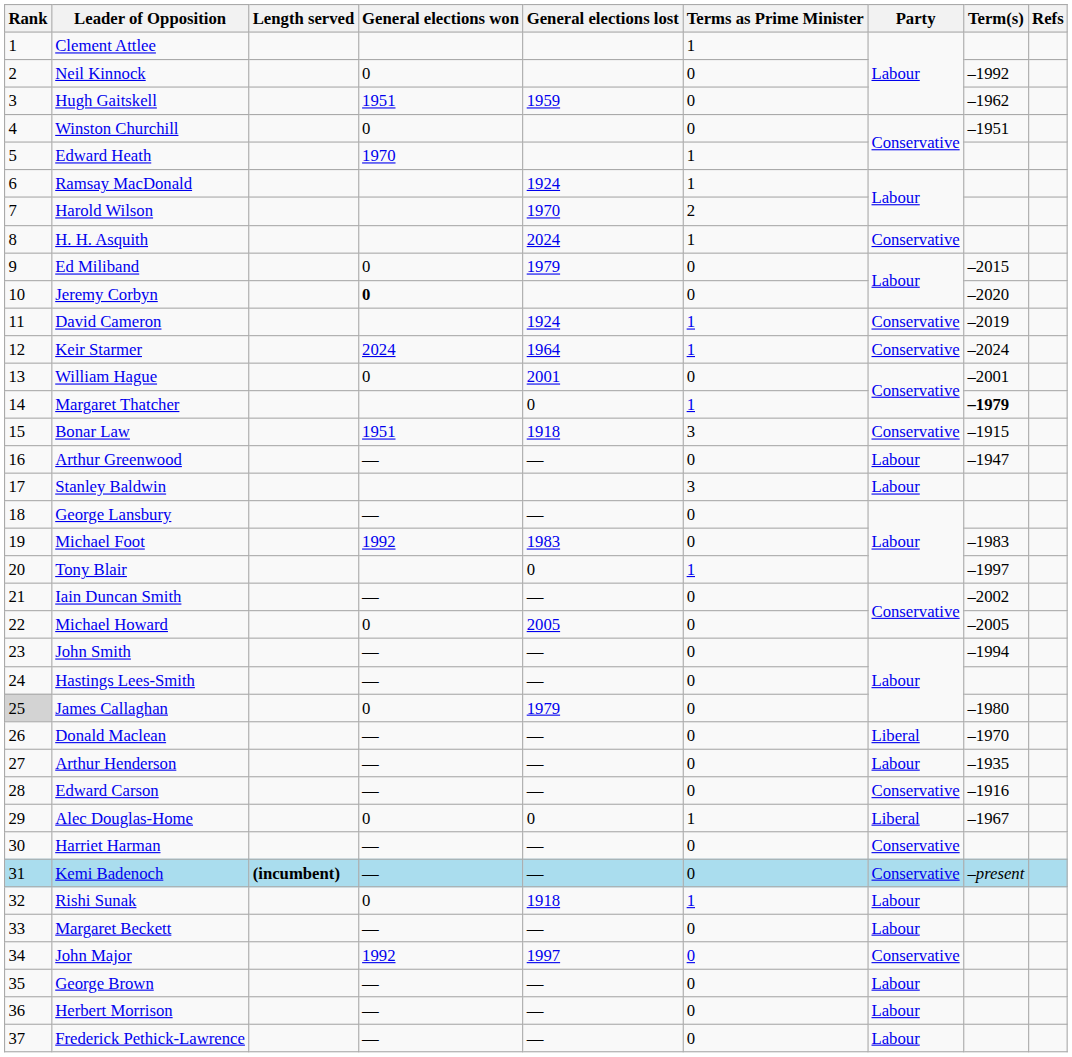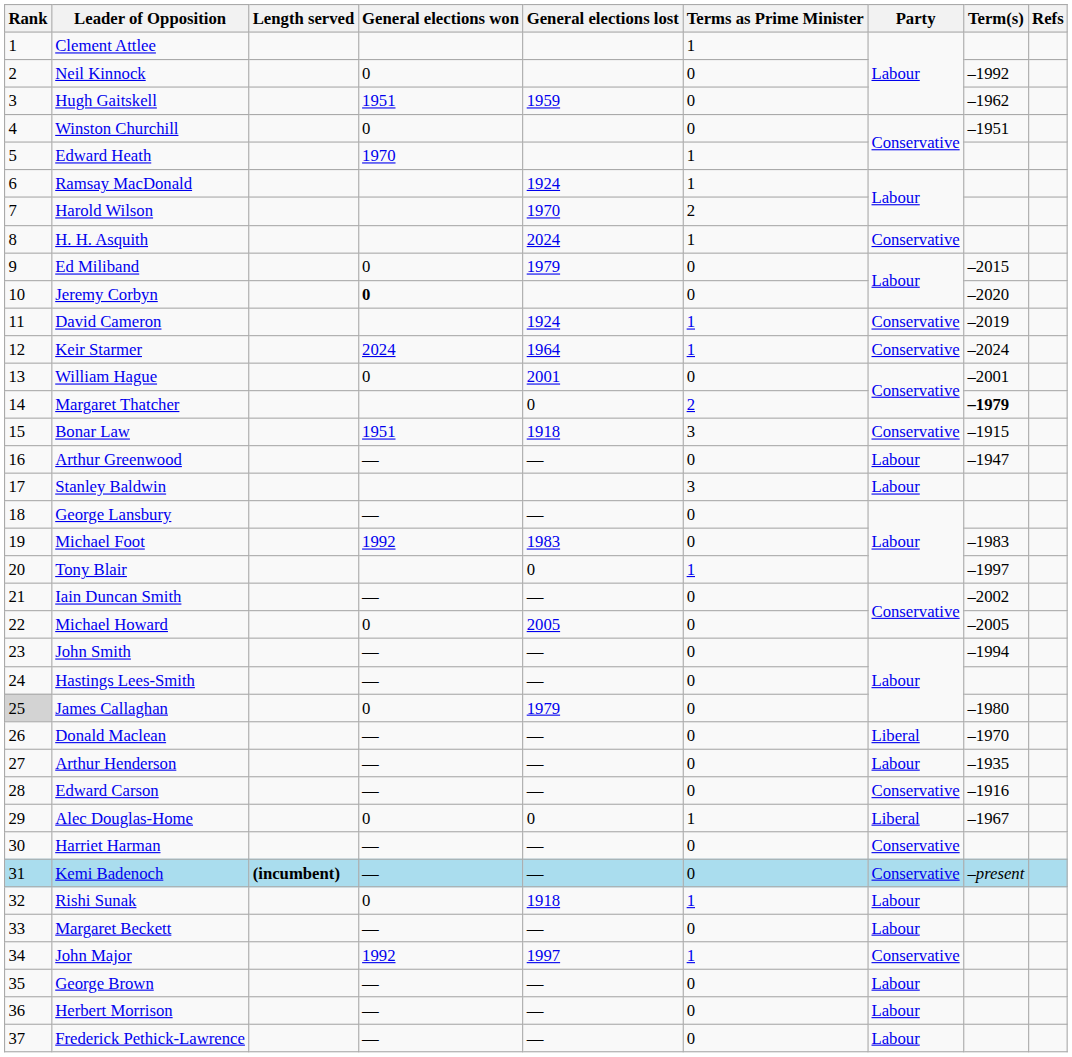 <table class="wikitable sortable" style="font-size: 95%;">
 <tr>
 <th>Rank</th>
 <th>Leader of Opposition</th>
 <th>Length served</th>
 <th>General elections won</th>
 <th>General elections lost</th>
 <th>Terms as Prime Minister</th>
 <th>Party</th>
 <th>Term(s)</th>
 <th class="unsortable">Refs</th>
 </tr>
 <tr>
 <td>1</td>
 <td><a href='#'>Clement Attlee</a></td>
 <td></td>
 <td></td>
 <td></td>
 <td>1</td>
 <td rowspan="3"><a href='#'>Labour</a></td>
 <td></td>
 <td></td>
 </tr>
 <tr>
 <td>2</td>
 <td><a href='#'>Neil Kinnock</a></td>
 <td></td>
 <td>0</td>
 <td></td>
 <td>0</td>
 <td>–1992</td>
 <td></td>
 </tr>
 <tr>
 <td>3</td>
 <td><a href='#'>Hugh Gaitskell</a></td>
 <td></td>
 <td><a href='#'>1951</a></td>
 <td><a href='#'>1959</a></td>
 <td>0</td>
 <td>–1962</td>
 <td></td>
 </tr>
 <tr>
 <td>4</td>
 <td><a href='#'>Winston Churchill</a></td>
 <td></td>
 <td>0</td>
 <td></td>
 <td>0</td>
 <td rowspan="2"><a href='#'>Conservative</a></td>
 <td>–1951</td>
 <td></td>
 </tr>
 <tr>
 <td>5</td>
 <td><a href='#'>Edward Heath</a></td>
 <td></td>
 <td><a href='#'>1970</a></td>
 <td></td>
 <td>1</td>
 <td></td>
 <td></td>
 </tr>
 <tr>
 <td>6</td>
 <td><a href='#'>Ramsay MacDonald</a></td>
 <td></td>
 <td></td>
 <td><a href='#'>1924</a></td>
 <td>1</td>
 <td rowspan="2"><a href='#'>Labour</a></td>
 <td></td>
 <td></td>
 </tr>
 <tr>
 <td>7</td>
 <td><a href='#'>Harold Wilson</a></td>
 <td></td>
 <td></td>
 <td><a href='#'>1970</a></td>
 <td>2</td>
 <td></td>
 <td></td>
 </tr>
 <tr>
 <td>8</td>
 <td><a href='#'>H. H. Asquith</a></td>
 <td></td>
 <td></td>
 <td><a href='#'>2024</a></td>
 <td>1</td>
 <td><a href='#'>Conservative</a> </td>
 <td></td>
 <td></td>
 </tr>
 <tr>
 <td>9</td>
 <td><a href='#'>Ed Miliband</a></td>
 <td></td>
 <td>0</td>
 <td><a href='#'>1979</a></td>
 <td>0</td>
 <td rowspan="2"><a href='#'>Labour</a></td>
 <td>–2015</td>
 <td></td>
 </tr>
 <tr>
 <td>10</td>
 <td><a href='#'>Jeremy Corbyn</a></td>
 <td></td>
 <td><strong>0</strong></td>
 <td></td>
 <td>0</td>
 <td>–2020</td>
 <td></td>
 </tr>
 <tr>
 <td>11</td>
 <td><a href='#'>David Cameron</a></td>
 <td></td>
 <td></td>
 <td><a href='#'>1924</a></td>
 <td><a href='#'>1</a></td>
 <td><a href='#'>Conservative</a></td>
 <td>–2019</td>
 <td></td>
 </tr>
 <tr>
 <td>12</td>
 <td><a href='#'>Keir Starmer</a></td>
 <td></td>
 <td><a href='#'>2024</a></td>
 <td><a href='#'>1964</a></td>
 <td><a href='#'>1</a></td>
 <td><a href='#'>Conservative</a> </td>
 <td>–2024</td>
 <td></td>
 </tr>
 <tr>
 <td>13</td>
 <td><a href='#'>William Hague</a></td>
 <td></td>
 <td>0</td>
 <td><a href='#'>2001</a></td>
 <td>0</td>
 <td rowspan="2"><a href='#'>Conservative</a></td>
 <td>–2001</td>
 <td></td>
 </tr>
 <tr>
 <td>14</td>
 <td><a href='#'>Margaret Thatcher</a></td>
 <td></td>
 <td></td>
 <td>0</td>
-<td><a href='#'>1</a></td>
+<td><a href='#'>2</a></td>
 <td><strong>–1979</strong></td>
 <td></td>
 </tr>
 <tr>
 <td>15</td>
 <td><a href='#'>Bonar Law</a></td>
 <td></td>
 <td><a href='#'>1951</a></td>
 <td><a href='#'>1918</a></td>
 <td>3</td>
 <td><a href='#'>Conservative</a> </td>
 <td>–1915</td>
 <td></td>
 </tr>
 <tr>
 <td>16</td>
 <td><a href='#'>Arthur Greenwood</a></td>
 <td></td>
 <td>—</td>
 <td>—</td>
 <td>0</td>
 <td><a href='#'>Labour</a></td>
 <td>–1947</td>
 <td></td>
 </tr>
 <tr>
 <td>17</td>
 <td><a href='#'>Stanley Baldwin</a></td>
 <td></td>
 <td></td>
 <td></td>
 <td>3</td>
 <td><a href='#'>Labour</a></td>
 <td></td>
 <td></td>
 </tr>
 <tr>
 <td>18</td>
 <td><a href='#'>George Lansbury</a></td>
 <td></td>
 <td>—</td>
 <td>—</td>
 <td>0</td>
 <td rowspan="3"><a href='#'>Labour</a></td>
 <td></td>
 <td></td>
 </tr>
 <tr>
 <td>19</td>
 <td><a href='#'>Michael Foot</a></td>
 <td></td>
 <td><a href='#'>1992</a></td>
 <td><a href='#'>1983</a></td>
 <td>0</td>
 <td>–1983</td>
 <td></td>
 </tr>
 <tr>
 <td>20</td>
 <td><a href='#'>Tony Blair</a></td>
 <td></td>
 <td></td>
 <td>0</td>
 <td><a href='#'>1</a></td>
 <td>–1997</td>
 <td></td>
 </tr>
 <tr>
 <td>21</td>
 <td><a href='#'>Iain Duncan Smith</a></td>
 <td></td>
 <td>—</td>
 <td>—</td>
 <td>0</td>
 <td rowspan="2"><a href='#'>Conservative</a></td>
 <td>–2002</td>
 <td></td>
 </tr>
 <tr>
 <td>22</td>
 <td><a href='#'>Michael Howard</a></td>
 <td></td>
 <td>0</td>
 <td><a href='#'>2005</a></td>
 <td>0</td>
 <td>–2005</td>
 <td></td>
 </tr>
 <tr>
 <td>23</td>
 <td><a href='#'>John Smith</a></td>
 <td></td>
 <td>—</td>
 <td>—</td>
 <td>0</td>
 <td rowspan="3"><a href='#'>Labour</a></td>
 <td>–1994</td>
 <td></td>
 </tr>
 <tr>
 <td>24</td>
 <td><a href='#'>Hastings Lees-Smith</a></td>
 <td></td>
 <td>—</td>
 <td>—</td>
 <td>0</td>
 <td></td>
 <td></td>
 </tr>
 <tr>
 <td style="background: lightgrey;">25</td>
 <td><a href='#'>James Callaghan</a></td>
 <td></td>
 <td>0</td>
 <td><a href='#'>1979</a></td>
 <td>0</td>
 <td>–1980</td>
 <td></td>
 </tr>
 <tr>
 <td>26</td>
 <td><a href='#'>Donald Maclean</a></td>
 <td></td>
 <td>—</td>
 <td>—</td>
 <td>0</td>
 <td><a href='#'>Liberal</a></td>
 <td>–1970</td>
 <td></td>
 </tr>
 <tr>
 <td>27</td>
 <td><a href='#'>Arthur Henderson</a></td>
 <td></td>
 <td>—</td>
 <td>—</td>
 <td>0</td>
 <td><a href='#'>Labour</a></td>
 <td>–1935</td>
 <td></td>
 </tr>
 <tr>
 <td>28</td>
 <td><a href='#'>Edward Carson</a></td>
 <td></td>
 <td>—</td>
 <td>—</td>
 <td>0</td>
 <td><a href='#'>Conservative</a> </td>
 <td>–1916</td>
 <td></td>
 </tr>
 <tr>
 <td>29</td>
 <td><a href='#'>Alec Douglas-Home</a></td>
 <td></td>
 <td>0</td>
 <td>0</td>
 <td>1</td>
 <td><a href='#'>Liberal</a></td>
 <td>–1967</td>
 <td></td>
 </tr>
 <tr>
 <td>30</td>
 <td><a href='#'>Harriet Harman</a></td>
 <td></td>
 <td>—</td>
 <td>—</td>
 <td>0</td>
 <td><a href='#'>Conservative</a></td>
 <td></td>
 <td></td>
 </tr>
 <tr bgcolor="aaddee">
 <td>31</td>
 <td><a href='#'>Kemi Badenoch</a></td>
 <td><strong></strong> <strong>(incumbent)</strong></td>
 <td>—</td>
 <td>—</td>
 <td>0</td>
 <td><a href='#'>Conservative</a></td>
 <td>–<em>present</em></td>
 <td></td>
 </tr>
 <tr>
 <td>32</td>
 <td><a href='#'>Rishi Sunak</a></td>
 <td></td>
 <td>0</td>
 <td><a href='#'>1918</a></td>
 <td><a href='#'>1</a></td>
 <td><a href='#'>Labour</a></td>
 <td></td>
 <td></td>
 </tr>
 <tr>
 <td>33</td>
 <td><a href='#'>Margaret Beckett</a></td>
 <td></td>
 <td>—</td>
 <td>—</td>
 <td>0</td>
 <td><a href='#'>Labour</a></td>
 <td></td>
 <td></td>
 </tr>
 <tr>
 <td>34</td>
 <td><a href='#'>John Major</a></td>
 <td></td>
 <td><a href='#'>1992</a></td>
 <td><a href='#'>1997</a></td>
-<td><a href='#'>0</a></td>
+<td><a href='#'>1</a></td>
 <td><a href='#'>Conservative</a></td>
 <td></td>
 <td></td>
 </tr>
 <tr>
 <td>35</td>
 <td><a href='#'>George Brown</a></td>
 <td></td>
 <td>—</td>
 <td>—</td>
 <td>0</td>
 <td><a href='#'>Labour</a></td>
 <td></td>
 <td></td>
 </tr>
 <tr>
 <td>36</td>
 <td><a href='#'>Herbert Morrison</a></td>
 <td></td>
 <td>—</td>
 <td>—</td>
 <td>0</td>
 <td><a href='#'>Labour</a></td>
 <td></td>
 <td></td>
 </tr>
 <tr>
 <td>37</td>
 <td><a href='#'>Frederick Pethick-Lawrence</a></td>
 <td></td>
 <td>—</td>
 <td>—</td>
 <td>0</td>
 <td><a href='#'>Labour</a></td>
 <td></td>
 <td></td>
 </tr>
 </table>
